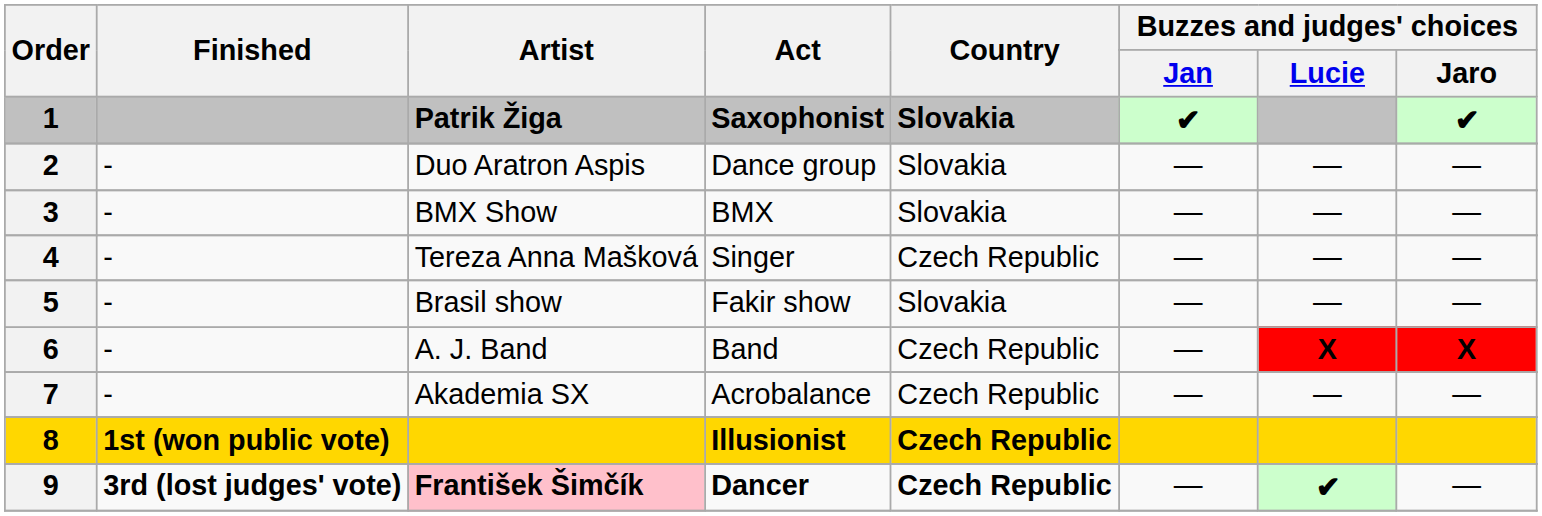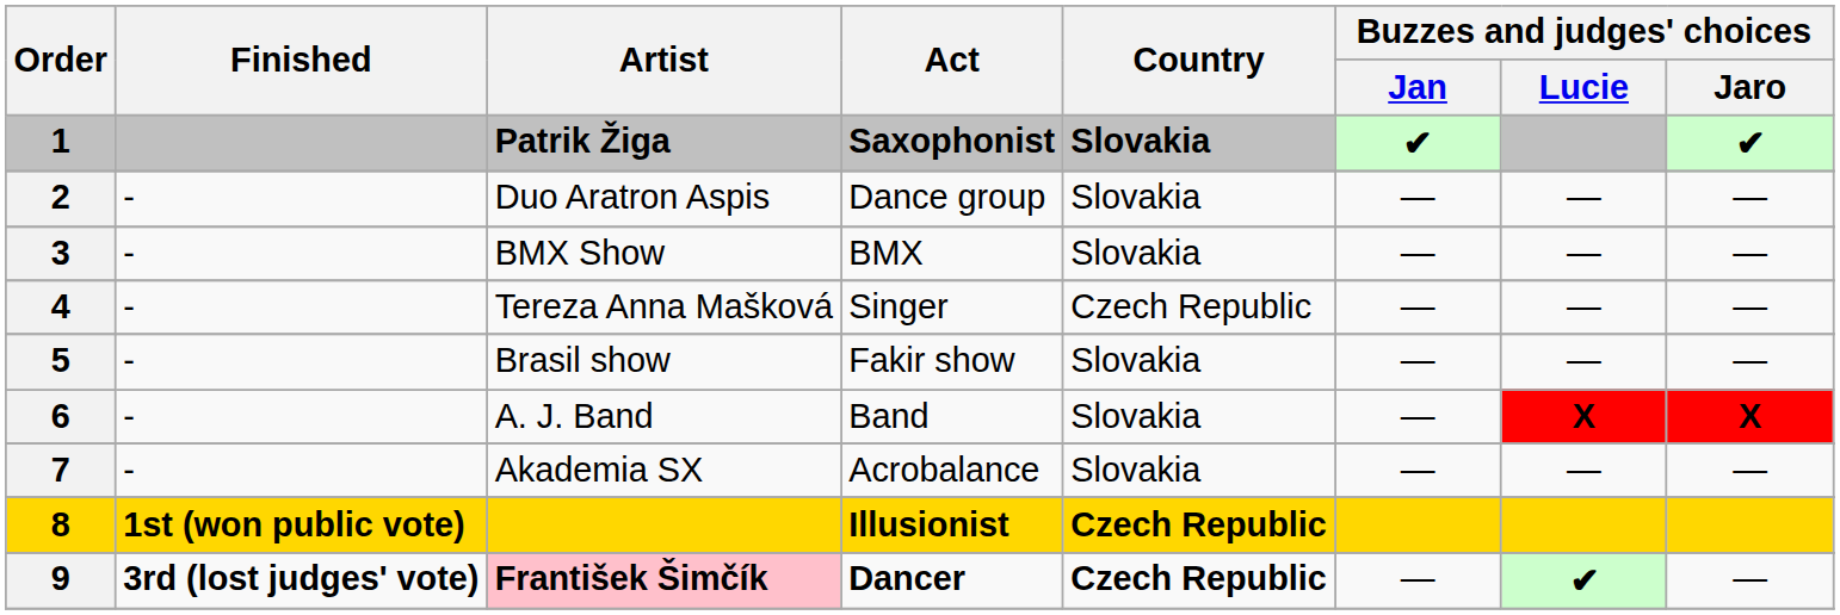 <table class="wikitable">
 <tr>
 <th rowspan=2>Order</th>
 <th rowspan=2>Finished</th>
 <th rowspan=2>Artist</th>
 <th rowspan=2>Act</th>
 <th rowspan=2>Country</th>
 <th colspan=3>Buzzes and judges' choices</th>
 </tr>
 <tr>
 <th width="70"><a href='#'>Jan</a></th>
 <th width="70"><a href='#'>Lucie</a></th>
 <th width="70">Jaro</th>
 </tr>
 <tr>
 <th scope="row" style="background-color:silver">1</th>
 <td style="background-color:silver"><strong></strong></td>
 <td style="background-color:silver"><strong>Patrik Žiga</strong></td>
 <td style="background-color:silver"><strong> Saxophonist</strong></td>
 <td style="background-color:silver"><strong>Slovakia</strong></td>
 <td style="background-color:#CFC;text-align:center"><strong>✔</strong></td>
 <td style="background-color:silver"></td>
 <td style="background-color:#CFC;text-align:center"><strong>✔</strong></td>
 </tr>
 <tr>
 </tr>
 <tr>
 <th scope="row">2</th>
 <td>-</td>
 <td>Duo Aratron Aspis</td>
 <td>Dance group</td>
 <td>Slovakia</td>
 <td align="center">—</td>
 <td align="center">—</td>
 <td align="center">—</td>
 </tr>
 <tr>
 </tr>
 <tr>
 <th scope="row">3</th>
 <td>-</td>
 <td>BMX Show</td>
 <td>BMX</td>
 <td>Slovakia</td>
 <td align="center">—</td>
 <td align="center">—</td>
 <td align="center">—</td>
 </tr>
 <tr>
 </tr>
 <tr>
 <th scope="row">4</th>
 <td>-</td>
 <td>Tereza Anna Mašková</td>
 <td>Singer</td>
 <td>Czech Republic</td>
 <td align="center">—</td>
 <td align="center">—</td>
 <td align="center">—</td>
 </tr>
 <tr>
 </tr>
 <tr>
 <th scope="row">5</th>
 <td>-</td>
 <td>Brasil show</td>
 <td>Fakir show</td>
 <td>Slovakia</td>
 <td align="center">—</td>
 <td align="center">—</td>
 <td align="center">—</td>
 </tr>
 <tr>
 <th scope="row">6</th>
 <td>-</td>
 <td>A. J. Band</td>
 <td>Band</td>
-<td>Czech Republic</td>
+<td>Slovakia</td>
 <td align="center">—</td>
 <td style="background-color:red;text-align:center"><strong>X</strong></td>
 <td style="background-color:red;text-align:center"><strong>X</strong></td>
 </tr>
 <tr>
 </tr>
 <tr>
 <th scope="row">7</th>
 <td>-</td>
 <td>Akademia SX</td>
 <td>Acrobalance</td>
-<td>Czech Republic</td>
+<td>Slovakia</td>
 <td align="center">—</td>
 <td align="center">—</td>
 <td align="center">—</td>
 </tr>
 <tr>
 </tr>
 <tr>
 <th scope="row" style="background-color:gold">8</th>
 <td style="background-color:gold"><strong>1st (won public vote)</strong></td>
 <td style="background-color:gold"></td>
 <td style="background-color:gold"><strong>Illusionist</strong></td>
 <td style="background-color:gold"><strong>Czech Republic</strong></td>
 <td style="background-color:gold"></td>
 <td style="background-color:gold"></td>
 <td style="background-color:gold"></td>
 </tr>
 <tr>
 </tr>
 <tr>
 <th scope="row">9</th>
 <td><strong>3rd (lost judges' vote)</strong></td>
 <td style="background: pink;"><strong>František Šimčík</strong></td>
 <td><strong>Dancer</strong></td>
 <td><strong>Czech Republic</strong></td>
 <td align="center">—</td>
 <td style="background-color:#CFC;text-align:center"><strong>✔</strong></td>
 <td align="center">—</td>
 </tr>
 <tr>
 </tr>
 </table>
